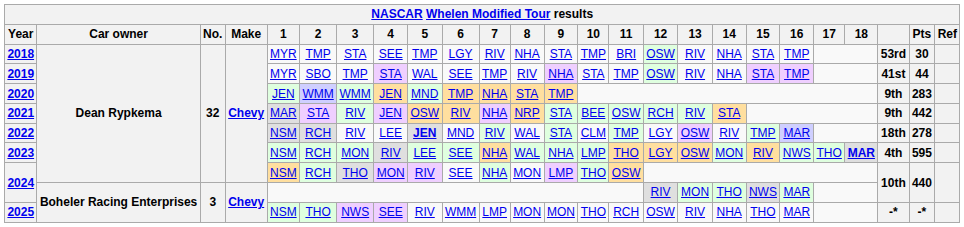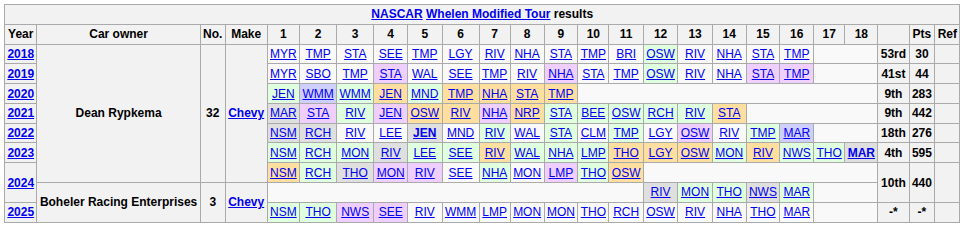 <table class="wikitable" style="text-align:center; font-size:75%">
 <tr>
 <th colspan=38><a href='#'>NASCAR</a> <a href='#'>Whelen Modified Tour</a> results</th>
 </tr>
 <tr>
 <th>Year</th>
 <th>Car owner</th>
 <th>No.</th>
 <th>Make</th>
 <th>1</th>
 <th>2</th>
 <th>3</th>
 <th>4</th>
 <th>5</th>
 <th>6</th>
 <th>7</th>
 <th>8</th>
 <th>9</th>
 <th>10</th>
 <th>11</th>
 <th>12</th>
 <th>13</th>
 <th>14</th>
 <th>15</th>
 <th>16</th>
 <th>17</th>
 <th>18</th>
 <th></th>
 <th>Pts</th>
 <th>Ref</th>
 </tr>
 <tr>
 <th><a href='#'>2018</a></th>
 <th rowspan=7>Dean Rypkema</th>
 <th rowspan=7>32</th>
 <th rowspan=7><a href='#'>Chevy</a></th>
 <td><a href='#'>MYR</a></td>
 <td><a href='#'>TMP</a></td>
 <td><a href='#'>STA</a></td>
 <td><a href='#'>SEE</a></td>
 <td><a href='#'>TMP</a></td>
 <td><a href='#'>LGY</a></td>
 <td><a href='#'>RIV</a></td>
 <td><a href='#'>NHA</a></td>
 <td><a href='#'>STA</a></td>
 <td><a href='#'>TMP</a></td>
 <td><a href='#'>BRI</a></td>
 <td style="background:#DFFFDF;"><a href='#'>OSW</a><br></td>
 <td><a href='#'>RIV</a></td>
 <td><a href='#'>NHA</a></td>
 <td><a href='#'>STA</a></td>
 <td><a href='#'>TMP</a></td>
 <td colspan=2></td>
 <th>53rd</th>
 <th>30</th>
 <th></th>
 </tr>
 <tr>
 <th><a href='#'>2019</a></th>
 <td><a href='#'>MYR</a></td>
 <td><a href='#'>SBO</a></td>
 <td><a href='#'>TMP</a></td>
 <td style="background:#EFCFFF;"><a href='#'>STA</a><br></td>
 <td><a href='#'>WAL</a></td>
 <td><a href='#'>SEE</a></td>
 <td><a href='#'>TMP</a></td>
 <td><a href='#'>RIV</a></td>
 <td style="background:#EFCFFF;"><a href='#'>NHA</a><br></td>
 <td><a href='#'>STA</a></td>
 <td><a href='#'>TMP</a></td>
 <td style="background:#DFFFDF;"><a href='#'>OSW</a><br></td>
 <td><a href='#'>RIV</a></td>
 <td><a href='#'>NHA</a></td>
 <td style="background:#EFCFFF;"><a href='#'>STA</a><br></td>
 <td style="background:#EFCFFF;"><a href='#'>TMP</a><br></td>
 <td colspan=2></td>
 <th>41st</th>
 <th>44</th>
 <th></th>
 </tr>
 <tr>
 <th><a href='#'>2020</a></th>
 <td style="background:#DFFFDF;"><a href='#'>JEN</a><br></td>
 <td style="background:#CFCFFF;"><a href='#'>WMM</a><br></td>
 <td style="background:#DFFFDF;"><a href='#'>WMM</a><br></td>
 <td style="background:#FFDF9F;"><a href='#'>JEN</a><br></td>
 <td style="background:#DFFFDF;"><a href='#'>MND</a><br></td>
 <td style="background:#FFDF9F;"><a href='#'>TMP</a><br></td>
 <td style="background:#FFDF9F;"><a href='#'>NHA</a><br></td>
 <td style="background:#FFDF9F;"><a href='#'>STA</a><br></td>
 <td style="background:#FFDF9F;"><a href='#'>TMP</a><br></td>
 <td colspan=9></td>
 <th>9th</th>
 <th>283</th>
 <th></th>
 </tr>
 <tr>
 <th><a href='#'>2021</a></th>
 <td style="background:#DFDFDF;"><a href='#'>MAR</a><br></td>
 <td style="background:#EFCFFF;"><a href='#'>STA</a><br></td>
 <td style="background:#DFFFDF;"><a href='#'>RIV</a><br></td>
 <td style="background:#EFCFFF;"><a href='#'>JEN</a><br></td>
 <td style="background:#FFDF9F;"><a href='#'>OSW</a><br></td>
 <td style="background:#FFDF9F;"><a href='#'>RIV</a><br></td>
 <td style="background:#EFCFFF;"><a href='#'>NHA</a><br></td>
 <td style="background:#FFDF9F;"><a href='#'>NRP</a><br></td>
 <td style="background:#DFFFDF;"><a href='#'>STA</a><br></td>
 <td style="background:#DFFFDF;"><a href='#'>BEE</a><br></td>
 <td style="background:#DFFFDF;"><a href='#'>OSW</a><br></td>
 <td style="background:#DFFFDF;"><a href='#'>RCH</a><br></td>
 <td style="background:#DFFFDF;"><a href='#'>RIV</a><br></td>
 <td style="background:#FFDF9F;"><a href='#'>STA</a><br></td>
 <td colspan=4></td>
 <th>9th</th>
 <th>442</th>
 <th></th>
 </tr>
 <tr>
 <th><a href='#'>2022</a></th>
 <td style="background:#DFDFDF;"><a href='#'>NSM</a><br></td>
 <td style="background:#DFDFDF;"><a href='#'>RCH</a><br></td>
 <td><a href='#'>RIV</a></td>
 <td><a href='#'>LEE</a></td>
 <td style="background:#DFDFDF;"><strong><a href='#'>JEN</a></strong><br></td>
 <td><a href='#'>MND</a></td>
 <td style="background:#DFFFDF;"><a href='#'>RIV</a><br></td>
 <td><a href='#'>WAL</a></td>
 <td style="background:#DFFFDF;"><a href='#'>STA</a><br></td>
 <td><a href='#'>CLM</a></td>
 <td style="background:#DFFFDF;"><a href='#'>TMP</a><br></td>
 <td><a href='#'>LGY</a></td>
 <td style="background:#EFCFFF;"><a href='#'>OSW</a><br></td>
 <td><a href='#'>RIV</a></td>
 <td style="background:#DFFFDF;"><a href='#'>TMP</a><br></td>
 <td style="background:#CFCFFF;"><a href='#'>MAR</a><br></td>
 <td colspan=2></td>
 <th>18th</th>
-<th>278</th>
+<th>276</th>
 <th></th>
 </tr>
 <tr>
 <th><a href='#'>2023</a></th>
 <td style="background:#DFFFDF;"><a href='#'>NSM</a><br></td>
 <td style="background:#DFFFDF;"><a href='#'>RCH</a><br></td>
 <td style="background:#DFFFDF;"><a href='#'>MON</a><br></td>
 <td style="background:#DFDFDF;"><a href='#'>RIV</a><br></td>
 <td style="background:#DFFFDF;"><a href='#'>LEE</a><br></td>
 <td style="background:#DFFFDF;"><a href='#'>SEE</a><br></td>
-<td style="background:#FFDF9F;"><a href='#'>NHA</a><br></td>
+<td style="background:#FFDF9F;"><a href='#'>RIV</a><br></td>
 <td style="background:#DFFFDF;"><a href='#'>WAL</a><br></td>
 <td style="background:#DFFFDF;"><a href='#'>NHA</a><br></td>
 <td style="background:#DFFFDF;"><a href='#'>LMP</a><br></td>
 <td style="background:#FFDF9F;"><a href='#'>THO</a><br></td>
 <td style="background:#FFDF9F;"><a href='#'>LGY</a><br></td>
 <td style="background:#FFDF9F;"><a href='#'>OSW</a><br></td>
 <td style="background:#DFFFDF;"><a href='#'>MON</a><br></td>
 <td style="background:#FFDF9F;"><a href='#'>RIV</a><br></td>
 <td style="background:#DFFFDF;"><a href='#'>NWS</a><br></td>
 <td style="background:#DFFFDF;"><a href='#'>THO</a><br></td>
 <td style="background:#DFDFDF;"><strong><a href='#'>MAR</a></strong><br></td>
 <th>4th</th>
 <th>595</th>
 <th></th>
 </tr>
 <tr>
 <th rowspan=2><a href='#'>2024</a></th>
 <td style="background:#FFDF9F;"><a href='#'>NSM</a><br></td>
 <td style="background:#DFFFDF;"><a href='#'>RCH</a><br></td>
 <td style="background:#DFDFDF;"><a href='#'>THO</a><br></td>
 <td style="background:#EFCFFF;"><a href='#'>MON</a><br></td>
 <td style="background:#EFCFFF;"><a href='#'>RIV</a><br></td>
 <td><a href='#'>SEE</a></td>
 <td style="background:#DFFFDF;"><a href='#'>NHA</a><br></td>
 <td><a href='#'>MON</a></td>
 <td style="background:#EFCFFF;"><a href='#'>LMP</a><br></td>
 <td style="background:#DFFFDF;"><a href='#'>THO</a><br></td>
 <td style="background:#FFDF9F;"><a href='#'>OSW</a><br></td>
 <td colspan=7></td>
 <th rowspan=2>10th</th>
 <th rowspan=2>440</th>
 <th rowspan=2></th>
 </tr>
 <tr>
 <th rowspan=2>Boheler Racing Enterprises</th>
 <th rowspan=2>3</th>
 <th rowspan=2><a href='#'>Chevy</a></th>
 <td colspan=11></td>
 <td style="background:#DFDFDF;"><a href='#'>RIV</a><br></td>
 <td style="background:#DFFFDF;"><a href='#'>MON</a><br></td>
 <td style="background:#DFFFDF;"><a href='#'>THO</a><br></td>
 <td style="background:#DFDFDF;"><a href='#'>NWS</a><br></td>
 <td style="background:#DFFFDF;"><a href='#'>MAR</a><br></td>
 <td colspan=2></td>
 </tr>
 <tr>
 <th><a href='#'>2025</a></th>
 <td style="background:#DFFFDF;"><a href='#'>NSM</a><br></td>
 <td style="background:#DFFFDF;"><a href='#'>THO</a><br></td>
 <td style="background:#EFCFFF;"><a href='#'>NWS</a><br></td>
 <td style="background:#EFCFFF;"><a href='#'>SEE</a><br></td>
 <td><a href='#'>RIV</a></td>
 <td><a href='#'>WMM</a></td>
 <td><a href='#'>LMP</a></td>
 <td><a href='#'>MON</a></td>
 <td style="background:#;"><a href='#'>MON</a><br></td>
 <td><a href='#'>THO</a></td>
 <td><a href='#'>RCH</a></td>
 <td><a href='#'>OSW</a></td>
 <td><a href='#'>RIV</a></td>
 <td><a href='#'>NHA</a></td>
 <td><a href='#'>THO</a></td>
 <td><a href='#'>MAR</a></td>
 <td colspan=2></td>
 <th>-*</th>
 <th>-*</th>
 <th></th>
 </tr>
 </table>
